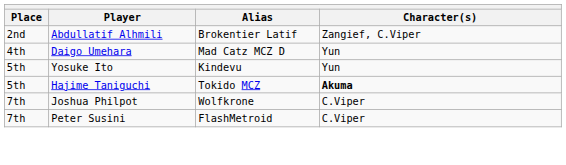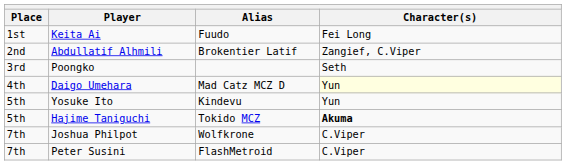 <table class="wikitable">
 <tr>
 <th colspan=4></th>
 </tr>
 <tr>
 <th style="width:50px;">Place</th>
 <th style="width:180px;">Player</th>
 <th style="width:150px;">Alias</th>
 <th style="width:300px;">Character(s)</th>
 </tr>
 <tr>
+<td>1st</td>
+<td> <a href='#'>Keita Ai</a></td>
+<td>Fuudo</td>
+<td>Fei Long</td>
+</tr>
+<tr>
 <td>2nd</td>
 <td> <a href='#'>Abdullatif Alhmili</a></td>
 <td>Brokentier Latif</td>
 <td>Zangief, C.Viper</td>
 </tr>
 <tr>
+<td>3rd</td>
+<td> Poongko</td>
+<td></td>
+<td>Seth</td>
+</tr>
+<tr>
 <td>4th</td>
 <td> <a href='#'>Daigo Umehara</a></td>
 <td>Mad Catz MCZ D</td>
-<td>Yun</td>
+<td style="background: lightyellow;">Yun</td>
 </tr>
 <tr>
 <td>5th</td>
 <td> Yosuke Ito</td>
 <td>Kindevu</td>
 <td>Yun</td>
 </tr>
 <tr>
 <td>5th</td>
 <td> <a href='#'>Hajime Taniguchi</a></td>
 <td>Tokido <a href='#'>MCZ</a></td>
 <td><strong>Akuma</strong></td>
 </tr>
 <tr>
 <td>7th</td>
 <td> Joshua Philpot</td>
 <td>Wolfkrone</td>
 <td>C.Viper</td>
 </tr>
 <tr>
 <td>7th</td>
 <td> Peter Susini</td>
 <td>FlashMetroid</td>
 <td>C.Viper</td>
 </tr>
 </table>
